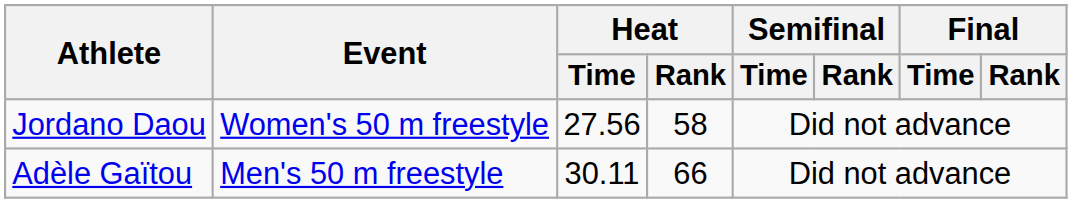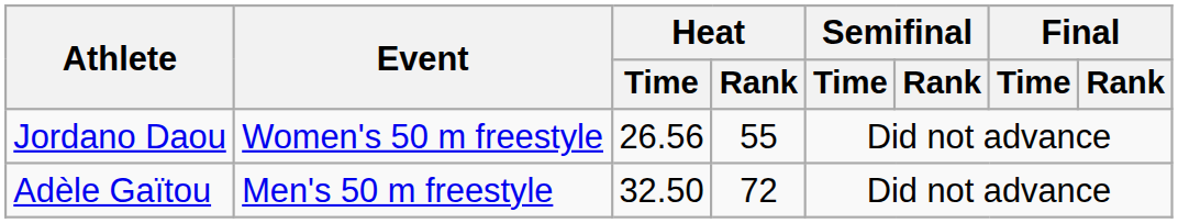 <table class=wikitable style="font-size:90%">
 <tr>
 <th rowspan="2">Athlete</th>
 <th rowspan="2">Event</th>
 <th colspan="2">Heat</th>
 <th colspan="2">Semifinal</th>
 <th colspan="2">Final</th>
 </tr>
 <tr style="font-size:95%">
 <th>Time</th>
 <th>Rank</th>
 <th>Time</th>
 <th>Rank</th>
 <th>Time</th>
 <th>Rank</th>
 </tr>
 <tr align=center>
 <td align=left><a href='#'>Jordano Daou</a></td>
 <td align=left><a href='#'>Women's 50 m freestyle</a></td>
-<td>27.56</td>
-<td>58</td>
+<td>26.56</td>
+<td>55</td>
 <td colspan=4>Did not advance</td>
 </tr>
 <tr align=center>
 <td align=left><a href='#'>Adèle Gaïtou</a></td>
 <td align=left><a href='#'>Men's 50 m freestyle</a></td>
-<td>30.11</td>
-<td>66</td>
+<td>32.50</td>
+<td>72</td>
 <td colspan=4>Did not advance</td>
 </tr>
 </table>
